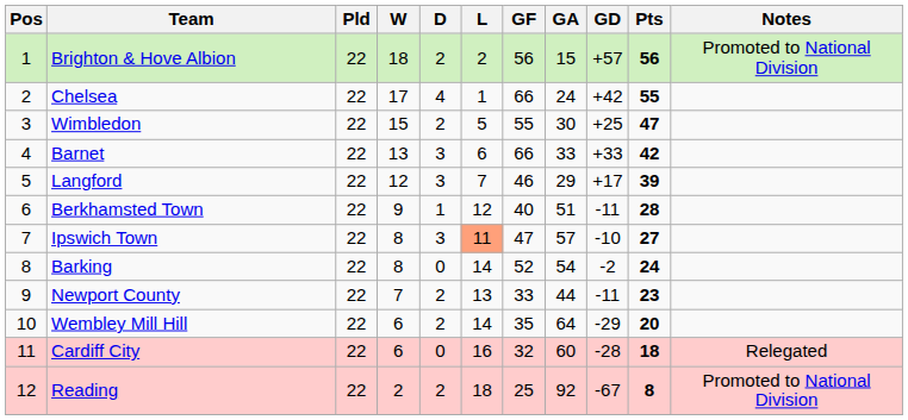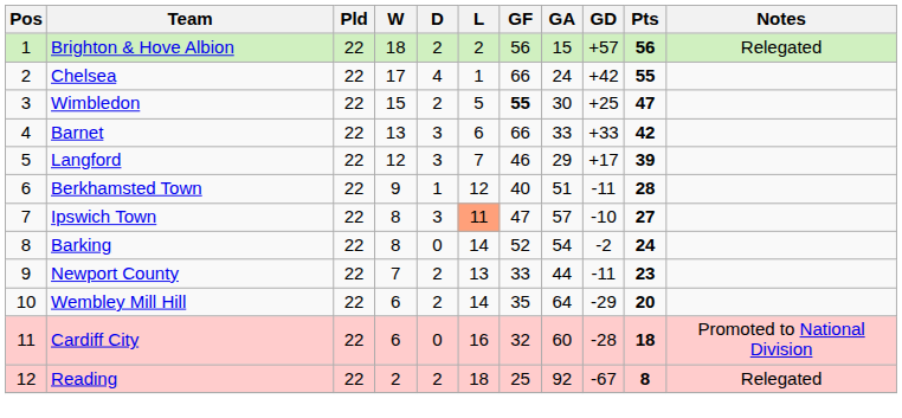 <table class="wikitable" style="text-align:center;">
 <tr>
 <th width=30 abbr="Position">Pos</th>
 <th width=250>Team</th>
 <th width=30 abbr="Played">Pld</th>
 <th width=30 abbr="Won">W</th>
 <th width=30 abbr="Drawn">D</th>
 <th width=30 abbr="Lost">L</th>
 <th width=30 abbr="Goals for">GF</th>
 <th width=30 abbr="Goals against">GA</th>
 <th width=30 abbr="Goal difference">GD</th>
 <th width=30 abbr="Points">Pts</th>
 <th width=200>Notes</th>
 </tr>
 <tr bgcolor="D0F0C0">
 <td>1</td>
 <td align="left"><a href='#'>Brighton & Hove Albion</a></td>
 <td>22</td>
 <td>18</td>
 <td>2</td>
 <td>2</td>
 <td>56</td>
 <td>15</td>
 <td>+57</td>
 <td><strong>56</strong></td>
-<td>Promoted to <a href='#'>National Division</a></td>
+<td>Relegated</td>
 </tr>
 <tr>
 <td>2</td>
 <td align="left"><a href='#'>Chelsea</a></td>
 <td>22</td>
 <td>17</td>
 <td>4</td>
 <td>1</td>
 <td>66</td>
 <td>24</td>
 <td>+42</td>
 <td><strong>55</strong></td>
 <td></td>
 </tr>
 <tr>
 <td>3</td>
 <td align="left"><a href='#'>Wimbledon</a></td>
 <td>22</td>
 <td>15</td>
 <td>2</td>
 <td>5</td>
-<td>55</td>
+<td><strong>55</strong></td>
 <td>30</td>
 <td>+25</td>
 <td><strong>47</strong></td>
 <td></td>
 </tr>
 <tr>
 <td>4</td>
 <td align="left"><a href='#'>Barnet</a></td>
 <td>22</td>
 <td>13</td>
 <td>3</td>
 <td>6</td>
 <td>66</td>
 <td>33</td>
 <td>+33</td>
 <td><strong>42</strong></td>
 <td></td>
 </tr>
 <tr>
 <td>5</td>
 <td align="left"><a href='#'>Langford</a></td>
 <td>22</td>
 <td>12</td>
 <td>3</td>
 <td>7</td>
 <td>46</td>
 <td>29</td>
 <td>+17</td>
 <td><strong>39</strong></td>
 <td></td>
 </tr>
 <tr>
 <td>6</td>
 <td align="left"><a href='#'>Berkhamsted Town</a></td>
 <td>22</td>
 <td>9</td>
 <td>1</td>
 <td>12</td>
 <td>40</td>
 <td>51</td>
 <td>-11</td>
 <td><strong>28</strong></td>
 <td></td>
 </tr>
 <tr>
 <td>7</td>
 <td align="left"><a href='#'>Ipswich Town</a></td>
 <td>22</td>
 <td>8</td>
 <td>3</td>
 <td style="background: lightsalmon;">11</td>
 <td>47</td>
 <td>57</td>
 <td>-10</td>
 <td><strong>27</strong></td>
 <td></td>
 </tr>
 <tr>
 <td>8</td>
 <td align="left"><a href='#'>Barking</a></td>
 <td>22</td>
 <td>8</td>
 <td>0</td>
 <td>14</td>
 <td>52</td>
 <td>54</td>
 <td>-2</td>
 <td><strong>24</strong></td>
 <td></td>
 </tr>
 <tr>
 <td>9</td>
 <td align="left"><a href='#'>Newport County</a></td>
 <td>22</td>
 <td>7</td>
 <td>2</td>
 <td>13</td>
 <td>33</td>
 <td>44</td>
 <td>-11</td>
 <td><strong>23</strong></td>
 <td></td>
 </tr>
 <tr>
 <td>10</td>
 <td align="left"><a href='#'>Wembley Mill Hill</a></td>
 <td>22</td>
 <td>6</td>
 <td>2</td>
 <td>14</td>
 <td>35</td>
 <td>64</td>
 <td>-29</td>
 <td><strong>20</strong></td>
 <td></td>
 </tr>
 <tr bgcolor="FFCCCC">
 <td>11</td>
 <td align="left"><a href='#'>Cardiff City</a></td>
 <td>22</td>
 <td>6</td>
 <td>0</td>
 <td>16</td>
 <td>32</td>
 <td>60</td>
 <td>-28</td>
 <td><strong>18</strong></td>
-<td>Relegated</td>
+<td>Promoted to <a href='#'>National Division</a></td>
 </tr>
 <tr bgcolor="FFCCCC">
 <td>12</td>
 <td align="left"><a href='#'>Reading</a></td>
 <td>22</td>
 <td>2</td>
 <td>2</td>
 <td>18</td>
 <td>25</td>
 <td>92</td>
 <td>-67</td>
 <td><strong>8</strong></td>
-<td>Promoted to <a href='#'>National Division</a></td>
+<td>Relegated</td>
 </tr>
 <tr>
 </tr>
 </table>
